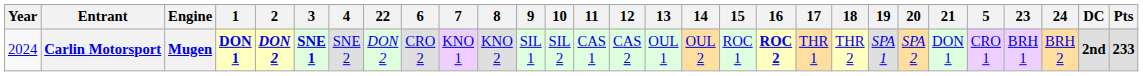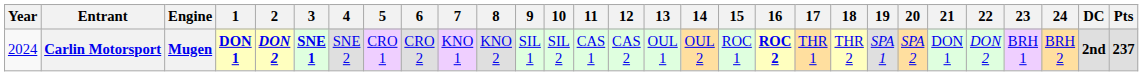 <table class="wikitable" style="text-align:center; font-size:90%">
 <tr>
 <th>Year</th>
 <th>Entrant</th>
 <th>Engine</th>
 <th>1</th>
 <th>2</th>
 <th>3</th>
 <th>4</th>
-<th>22</th>
+<th>5</th>
 <th>6</th>
 <th>7</th>
 <th>8</th>
 <th>9</th>
 <th>10</th>
 <th>11</th>
 <th>12</th>
 <th>13</th>
 <th>14</th>
 <th>15</th>
 <th>16</th>
 <th>17</th>
 <th>18</th>
 <th>19</th>
 <th>20</th>
 <th>21</th>
-<th>5</th>
+<th>22</th>
 <th>23</th>
 <th>24</th>
 <th>DC</th>
 <th>Pts</th>
 </tr>
 <tr>
 <td><a href='#'>2024</a></td>
 <th><a href='#'>Carlin Motorsport</a></th>
 <th><a href='#'>Mugen</a></th>
 <td style="background:#FFFFBF;"><strong><a href='#'>DON<br>1</a></strong><br></td>
 <td style="background:#FFFFBF;"><strong><em><a href='#'>DON<br>2</a></em></strong><br></td>
 <td style="background:#DFFFDF;"><strong><a href='#'>SNE<br>1</a><br></strong></td>
 <td style="background:#DFDFDF;"><a href='#'>SNE<br>2</a><br></td>
-<td style="background:#DFFFDF;"><em><a href='#'>DON<br>2</a></em><br></td>
+<td style="background:#EFCFFF;"><a href='#'>CRO<br>1</a><br></td>
 <td style="background:#DFDFDF;"><a href='#'>CRO<br>2</a><br></td>
 <td style="background:#EFCFFF;"><a href='#'>KNO<br>1</a><br></td>
 <td style="background:#DFDFDF;"><a href='#'>KNO<br>2</a><br></td>
 <td style="background:#DFFFDF;"><a href='#'>SIL<br>1</a><br></td>
 <td style="background:#DFFFDF;"><a href='#'>SIL<br>2</a><br></td>
 <td style="background:#DFFFDF;"><a href='#'>CAS<br>1</a><br></td>
 <td style="background:#DFFFDF;"><a href='#'>CAS<br>2</a><br></td>
 <td style="background:#DFFFDF;"><a href='#'>OUL<br>1</a><br></td>
 <td style="background:#FFDF9F;"><a href='#'>OUL<br>2</a><br></td>
 <td style="background:#DFFFDF;"><a href='#'>ROC<br>1</a><br></td>
 <td style="background:#FFFFBF;"><strong><a href='#'>ROC<br>2</a></strong><br></td>
 <td style="background:#FFDF9F;"><a href='#'>THR<br>1</a><br></td>
 <td style="background:#FFFFBF;"><a href='#'>THR<br>2</a><br></td>
 <td style="background:#DFDFDF;"><em><a href='#'>SPA<br>1</a></em><br></td>
 <td style="background:#FFDF9F;"><em><a href='#'>SPA<br>2</a></em><br></td>
 <td style="background:#DFFFDF;"><a href='#'>DON<br>1</a><br></td>
-<td style="background:#EFCFFF;"><a href='#'>CRO<br>1</a><br></td>
+<td style="background:#DFFFDF;"><em><a href='#'>DON<br>2</a></em><br></td>
 <td style="background:#EFCFFF;"><a href='#'>BRH<br>1</a><br></td>
 <td style="background:#FFDF9F;"><a href='#'>BRH<br>2</a><br></td>
 <th style="background:#DFDFDF;">2nd</th>
-<th style="background:#DFDFDF;">233</th>
+<th style="background:#DFDFDF;">237</th>
 </tr>
 </table>
